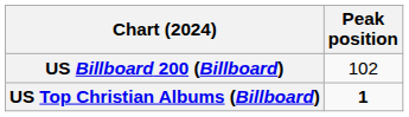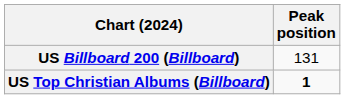 <table class="wikitable sortable plainrowheaders" style="text-align:center">
 <tr>
 <th scope="col">Chart (2024)</th>
 <th scope="col">Peak<br> position</th>
 </tr>
 <tr>
 <th scope="row">US <a href='#'><em>Billboard</em> 200</a> (<em><a href='#'>Billboard</a></em>)</th>
-<td>102</td>
+<td>131</td>
 </tr>
 <tr>
 <th scope="row">US <a href='#'>Top Christian Albums</a> (<em><a href='#'>Billboard</a></em>)</th>
 <td><strong>1</strong></td>
 </tr>
 </table>
